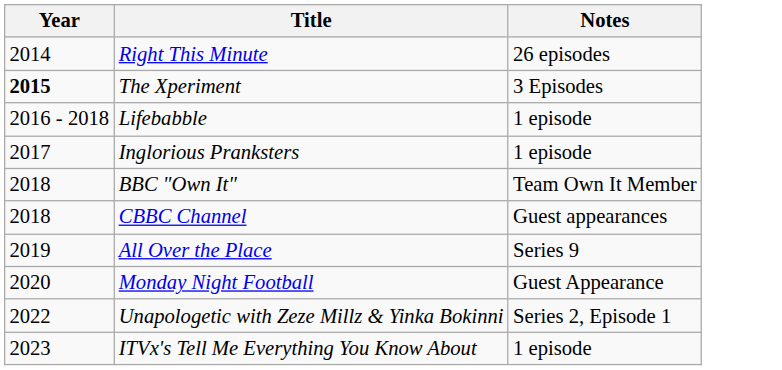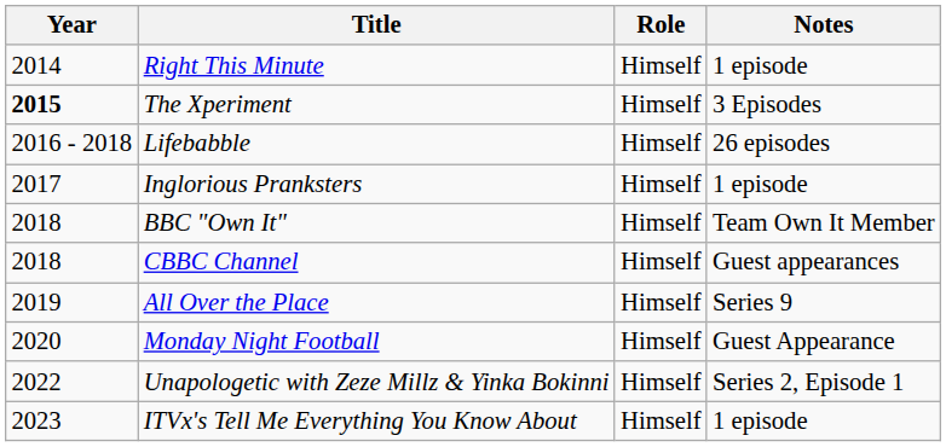 <table class="wikitable sortable">
 <tr>
 <th>Year</th>
 <th>Title</th>
+<th>Role</th>
 <th class="unsortable">Notes</th>
 </tr>
 <tr>
 <td>2014</td>
 <td><em><a href='#'>Right This Minute</a></em></td>
-<td>26 episodes</td>
+<td>Himself</td>
+<td>1 episode</td>
 </tr>
 <tr>
 <td><strong>2015</strong></td>
 <td><em>The Xperiment</em></td>
+<td>Himself</td>
 <td>3 Episodes</td>
 </tr>
 <tr>
 <td>2016 - 2018</td>
 <td><em>Lifebabble</em></td>
-<td>1 episode</td>
+<td>Himself</td>
+<td>26 episodes</td>
 </tr>
 <tr>
 <td>2017</td>
 <td><em> Inglorious Pranksters</em></td>
+<td>Himself</td>
 <td>1 episode</td>
 </tr>
 <tr>
 <td>2018</td>
 <td><em>BBC "Own It"</em></td>
+<td>Himself</td>
 <td>Team Own It Member</td>
 </tr>
 <tr>
 <td>2018</td>
 <td><em><a href='#'>CBBC Channel</a></em></td>
+<td>Himself</td>
 <td>Guest appearances</td>
 </tr>
 <tr>
 <td>2019</td>
 <td><em><a href='#'>All Over the Place</a></em></td>
+<td>Himself</td>
 <td>Series 9</td>
 </tr>
 <tr>
 <td>2020</td>
 <td><em><a href='#'>Monday Night Football</a></em></td>
+<td>Himself</td>
 <td>Guest Appearance</td>
 </tr>
 <tr>
 <td>2022</td>
 <td><em>Unapologetic with Zeze Millz & Yinka Bokinni</em></td>
+<td>Himself</td>
 <td>Series 2, Episode 1</td>
 </tr>
 <tr>
 <td>2023</td>
 <td><em>ITVx's Tell Me Everything You Know About</em></td>
+<td>Himself</td>
 <td>1 episode</td>
 </tr>
 </table>
